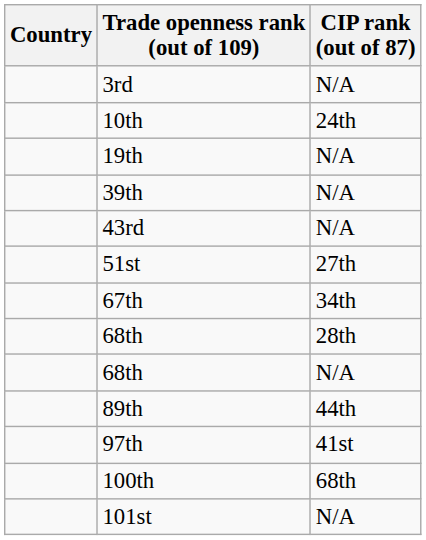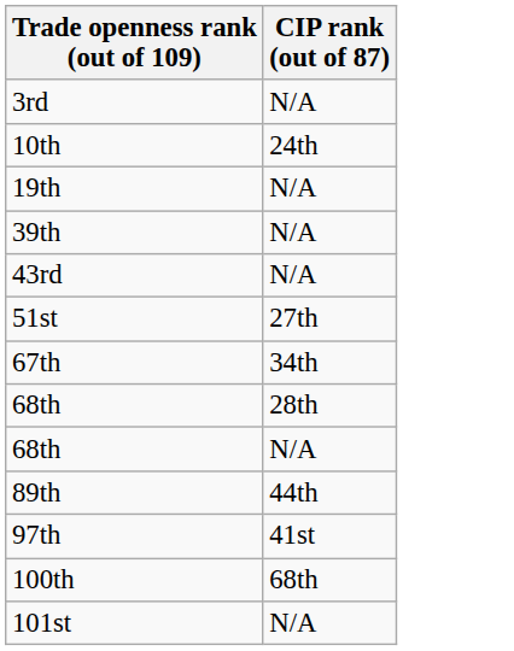 <table class="wikitable">
 <tr>
-<th>Country</th>
 <th>Trade openness rank<br>(out of 109)</th>
 <th>CIP rank<br>(out of 87)</th>
 </tr>
 <tr>
-<td></td>
 <td>3rd</td>
 <td>N/A</td>
 </tr>
 <tr>
-<td></td>
 <td>10th</td>
 <td>24th</td>
 </tr>
 <tr>
-<td></td>
 <td>19th</td>
 <td>N/A</td>
 </tr>
 <tr>
-<td></td>
 <td>39th</td>
 <td>N/A</td>
 </tr>
 <tr>
-<td><br></td>
 <td>43rd</td>
 <td>N/A</td>
 </tr>
 <tr>
-<td></td>
 <td>51st</td>
 <td>27th</td>
 </tr>
 <tr>
-<td></td>
 <td>67th</td>
 <td>34th</td>
 </tr>
 <tr>
-<td></td>
 <td>68th</td>
 <td>28th</td>
 </tr>
 <tr>
-<td></td>
 <td>68th</td>
 <td>N/A</td>
 </tr>
 <tr>
-<td></td>
 <td>89th</td>
 <td>44th</td>
 </tr>
 <tr>
-<td></td>
 <td>97th</td>
 <td>41st</td>
 </tr>
 <tr>
-<td></td>
 <td>100th</td>
 <td>68th</td>
 </tr>
 <tr>
-<td></td>
 <td>101st</td>
 <td>N/A</td>
 </tr>
 </table>
